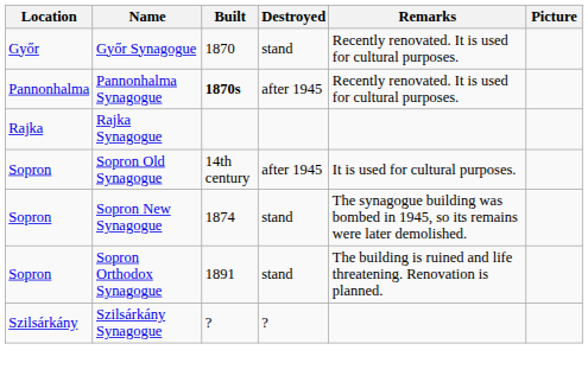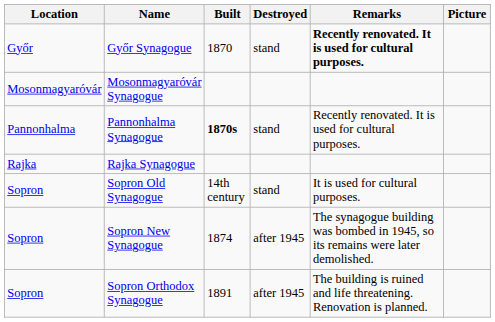 <table class="wikitable sortable" width="100%">
 <tr>
 <th width="10%">Location</th>
 <th width="20%">Name</th>
 <th width="10%">Built</th>
 <th width="10%">Destroyed</th>
 <th width="40%" class="unsortable">Remarks</th>
 <th width="10%" class="unsortable">Picture</th>
 </tr>
 <tr>
 <td><a href='#'>Győr</a></td>
 <td><a href='#'>Győr Synagogue</a></td>
 <td>1870</td>
 <td>stand</td>
-<td>Recently renovated. It is used for cultural purposes.</td>
+<td><strong>Recently renovated. It is used for cultural purposes.</strong></td>
+<td></td>
+</tr>
+<tr>
+<td><a href='#'>Mosonmagyaróvár</a></td>
+<td><a href='#'>Mosonmagyaróvár Synagogue</a></td>
+<td></td>
+<td></td>
+<td></td>
 <td></td>
 </tr>
 <tr>
 <td><a href='#'>Pannonhalma</a></td>
 <td><a href='#'>Pannonhalma Synagogue</a></td>
 <td><strong>1870s</strong></td>
-<td>after 1945</td>
+<td>stand</td>
 <td>Recently renovated. It is used for cultural purposes.</td>
 <td></td>
 </tr>
 <tr>
 <td><a href='#'>Rajka</a></td>
 <td><a href='#'>Rajka Synagogue</a></td>
 <td></td>
 <td></td>
 <td></td>
 <td></td>
 </tr>
 <tr>
 <td><a href='#'>Sopron</a></td>
 <td><a href='#'>Sopron Old Synagogue</a></td>
 <td>14th century</td>
-<td>after 1945</td>
+<td>stand</td>
 <td>It is used for cultural purposes.</td>
 <td></td>
 </tr>
 <tr>
 <td><a href='#'>Sopron</a></td>
 <td><a href='#'>Sopron New Synagogue</a></td>
 <td>1874</td>
-<td>stand</td>
+<td>after 1945</td>
 <td>The synagogue building was bombed in 1945, so its remains were later demolished.</td>
 <td></td>
 </tr>
 <tr>
 <td><a href='#'>Sopron</a></td>
 <td><a href='#'>Sopron Orthodox Synagogue</a></td>
 <td>1891</td>
-<td>stand</td>
+<td>after 1945</td>
 <td>The building is ruined and life threatening. Renovation is planned.</td>
 <td></td>
 </tr>
-<tr>
-<td><a href='#'>Szilsárkány</a></td>
-<td><a href='#'>Szilsárkány Synagogue</a></td>
-<td>?</td>
-<td>?</td>
-<td></td>
-<td></td>
-</tr>
 </table>
